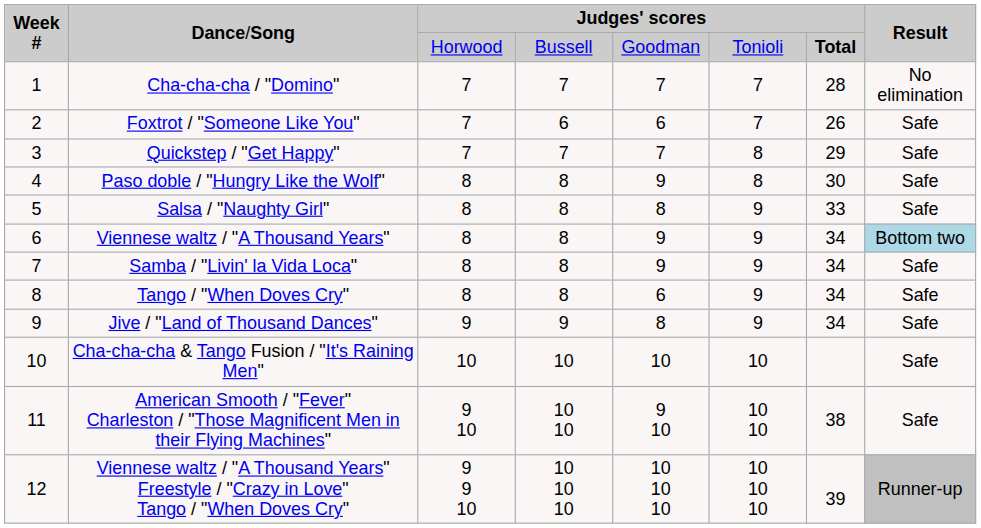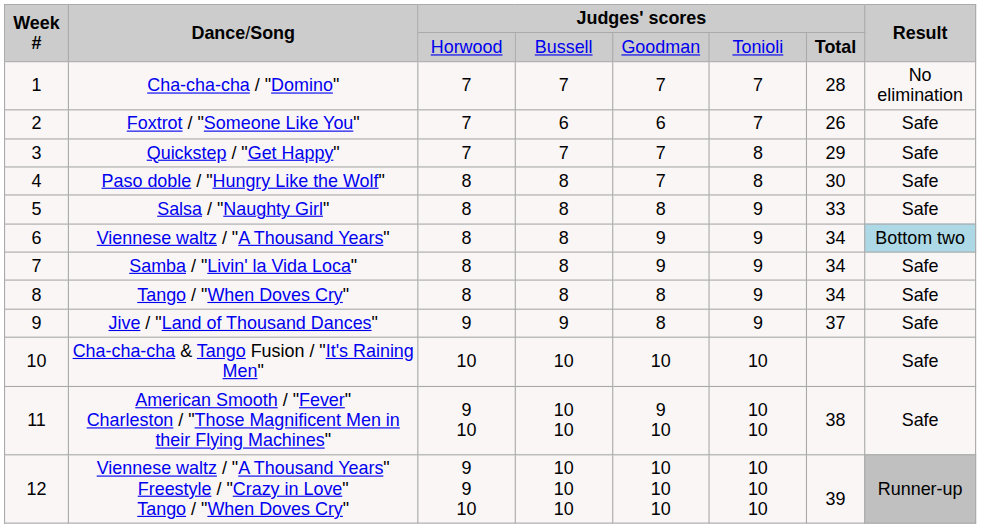 <table class="wikitable collapsible collapsed">
 <tr style="text-align:Center; background:#ccc;">
 <td rowspan="2"><strong>Week #</strong></td>
 <td rowspan="2"><strong>Dance</strong>/<strong>Song</strong></td>
 <td colspan="5"><strong>Judges' scores</strong></td>
 <td rowspan="2"><strong>Result</strong></td>
 </tr>
 <tr style="text-align:center; background:#ccc;">
 <td style="width:10%;"><a href='#'>Horwood</a></td>
 <td style="width:10%;"><a href='#'>Bussell</a></td>
 <td style="width:10%;"><a href='#'>Goodman</a></td>
 <td style="width:10%;"><a href='#'>Tonioli</a></td>
 <td style="width:6%;"><strong>Total</strong></td>
 </tr>
 <tr style="text-align:center; background:#faf6f6;">
 <td>1</td>
 <td><a href='#'>Cha-cha-cha</a> / "<a href='#'>Domino</a>"</td>
 <td>7</td>
 <td>7</td>
 <td>7</td>
 <td>7</td>
 <td>28</td>
 <td>No elimination</td>
 </tr>
 <tr>
 <td style="text-align:center; background:#faf6f6;">2</td>
 <td style="text-align:center; background:#faf6f6;"><a href='#'>Foxtrot</a> / "<a href='#'>Someone Like You</a>"</td>
 <td style="text-align:center; background:#faf6f6;">7</td>
 <td style="text-align:center; background:#faf6f6;">6</td>
 <td style="text-align:center; background:#faf6f6;">6</td>
 <td style="text-align:center; background:#faf6f6;">7</td>
 <td style="text-align:center; background:#faf6f6;">26</td>
 <td style="text-align:center; background:#faf6f6;">Safe</td>
 </tr>
 <tr style="text-align:center; background:#faf6f6;">
 <td>3</td>
 <td><a href='#'>Quickstep</a> / "<a href='#'>Get Happy</a>"</td>
 <td>7</td>
 <td>7</td>
 <td>7</td>
 <td>8</td>
 <td>29</td>
 <td>Safe</td>
 </tr>
 <tr style="text-align:center; background:#faf6f6;">
 <td>4</td>
 <td><a href='#'>Paso doble</a> / "<a href='#'>Hungry Like the Wolf</a>"</td>
 <td>8</td>
 <td>8</td>
-<td>9</td>
+<td>7</td>
 <td>8</td>
 <td>30</td>
 <td>Safe</td>
 </tr>
 <tr style="text-align:center; background:#faf6f6;">
 <td>5</td>
 <td><a href='#'>Salsa</a> / "<a href='#'>Naughty Girl</a>"</td>
 <td>8</td>
 <td>8</td>
 <td>8</td>
 <td>9</td>
 <td>33</td>
 <td>Safe</td>
 </tr>
 <tr style="text-align:center; background:#faf6f6;">
 <td>6</td>
 <td><a href='#'>Viennese waltz</a> / "<a href='#'>A Thousand Years</a>"</td>
 <td>8</td>
 <td>8</td>
 <td>9</td>
 <td>9</td>
 <td>34</td>
 <td bgcolor=lightblue>Bottom two</td>
 </tr>
 <tr style="text-align:center; background:#faf6f6;">
 <td>7</td>
 <td><a href='#'>Samba</a> / "<a href='#'>Livin' la Vida Loca</a>"</td>
 <td>8</td>
 <td>8</td>
 <td>9</td>
 <td>9</td>
 <td>34</td>
 <td>Safe</td>
 </tr>
 <tr>
 <td style="text-align:center; background:#faf6f6;">8</td>
 <td style="text-align:center; background:#faf6f6;"><a href='#'>Tango</a> / "<a href='#'>When Doves Cry</a>"</td>
 <td style="text-align:center; background:#faf6f6;">8</td>
 <td style="text-align:center; background:#faf6f6;">8</td>
-<td style="text-align:center; background:#faf6f6;">6</td>
+<td style="text-align:center; background:#faf6f6;">8</td>
 <td style="text-align:center; background:#faf6f6;">9</td>
 <td style="text-align:center; background:#faf6f6;">34</td>
 <td style="text-align:center; background:#faf6f6;">Safe</td>
 </tr>
 <tr>
 <td style="text-align:center; background:#faf6f6;">9</td>
 <td style="text-align:center; background:#faf6f6;"><a href='#'>Jive</a> / "<a href='#'>Land of Thousand Dances</a>"</td>
 <td style="text-align:center; background:#faf6f6;">9</td>
 <td style="text-align:center; background:#faf6f6;">9</td>
 <td style="text-align:center; background:#faf6f6;">8</td>
 <td style="text-align:center; background:#faf6f6;">9</td>
-<td style="text-align:center; background:#faf6f6;">34</td>
+<td style="text-align:center; background:#faf6f6;">37</td>
 <td style="text-align:center; background:#faf6f6;">Safe</td>
 </tr>
 <tr style="text-align:center; background:#faf6f6;">
 <td>10</td>
 <td><a href='#'>Cha-cha-cha</a> & <a href='#'>Tango</a> Fusion  / "<a href='#'>It's Raining Men</a>"</td>
 <td>10</td>
 <td>10</td>
 <td>10</td>
 <td>10</td>
 <td><strong></strong></td>
 <td>Safe</td>
 </tr>
 <tr>
 <td style="text-align:center; background:#faf6f6;">11</td>
 <td style="text-align:center; background:#faf6f6;"><a href='#'>American Smooth</a> / "<a href='#'>Fever</a>"<br><a href='#'>Charleston</a> / "<a href='#'>Those Magnificent Men in their Flying Machines</a>"</td>
 <td style="text-align:center; background:#faf6f6;">9<br>10</td>
 <td style="text-align:center; background:#faf6f6;">10<br>10</td>
 <td style="text-align:center; background:#faf6f6;">9<br>10</td>
 <td style="text-align:center; background:#faf6f6;">10<br>10</td>
 <td style="text-align:center; background:#faf6f6;">38<br><strong></strong></td>
 <td style="text-align:center; background:#faf6f6;">Safe</td>
 </tr>
 <tr style="text-align:center; background:#faf6f6;">
 <td>12</td>
 <td><a href='#'>Viennese waltz</a> / "<a href='#'>A Thousand Years</a>"<br><a href='#'>Freestyle</a> / "<a href='#'>Crazy in Love</a>"<br><a href='#'>Tango</a> / "<a href='#'>When Doves Cry</a>"</td>
 <td>9<br>9<br>10</td>
 <td>10<br>10<br>10</td>
 <td>10<br>10<br>10</td>
 <td>10<br>10<br>10</td>
 <td><br>39<br></td>
 <td bgcolor=silver>Runner-up</td>
 </tr>
 </table>
